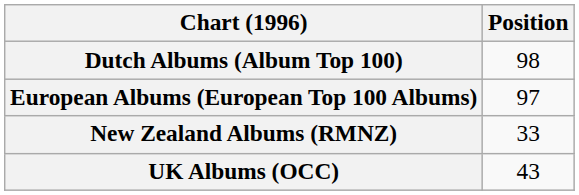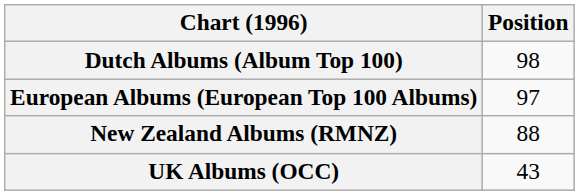 <table class="wikitable plainrowheaders sortable">
 <tr>
 <th>Chart (1996)</th>
 <th>Position</th>
 </tr>
 <tr>
 <th scope="row">Dutch Albums (Album Top 100)</th>
 <td align="center">98</td>
 </tr>
 <tr>
 <th scope="row">European Albums (European Top 100 Albums)</th>
 <td align="center">97</td>
 </tr>
 <tr>
 <th scope="row">New Zealand Albums (RMNZ)</th>
-<td align="center">33</td>
+<td align="center">88</td>
 </tr>
 <tr>
 <th scope="row">UK Albums (OCC)</th>
 <td align="center">43</td>
 </tr>
 </table>
